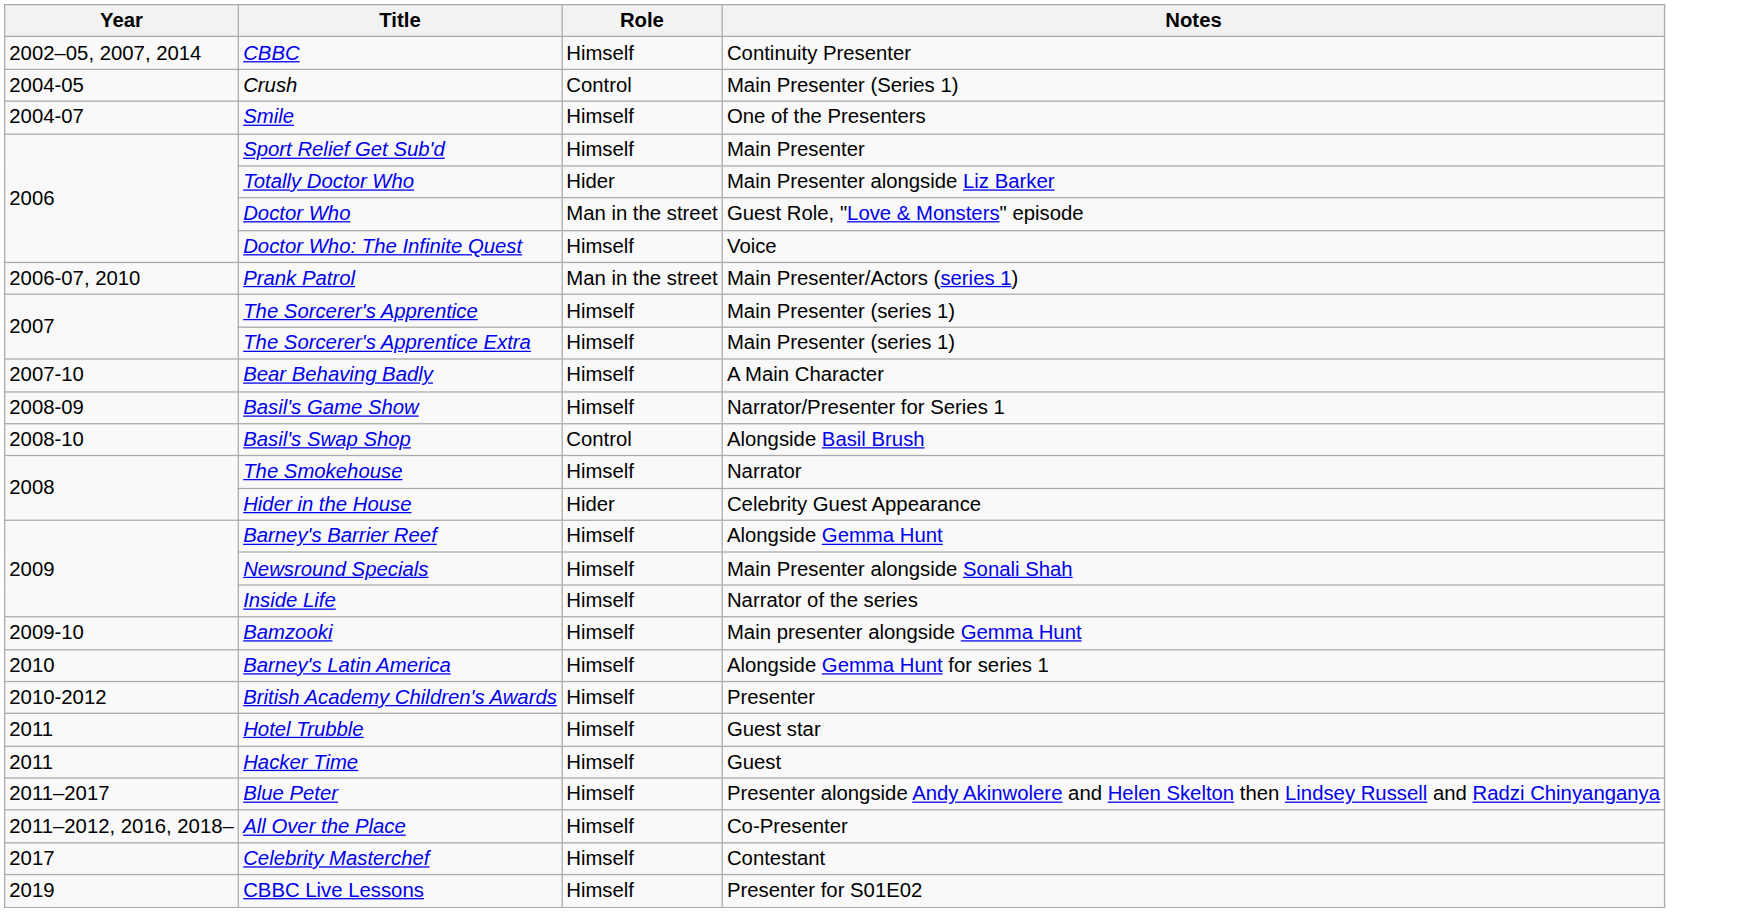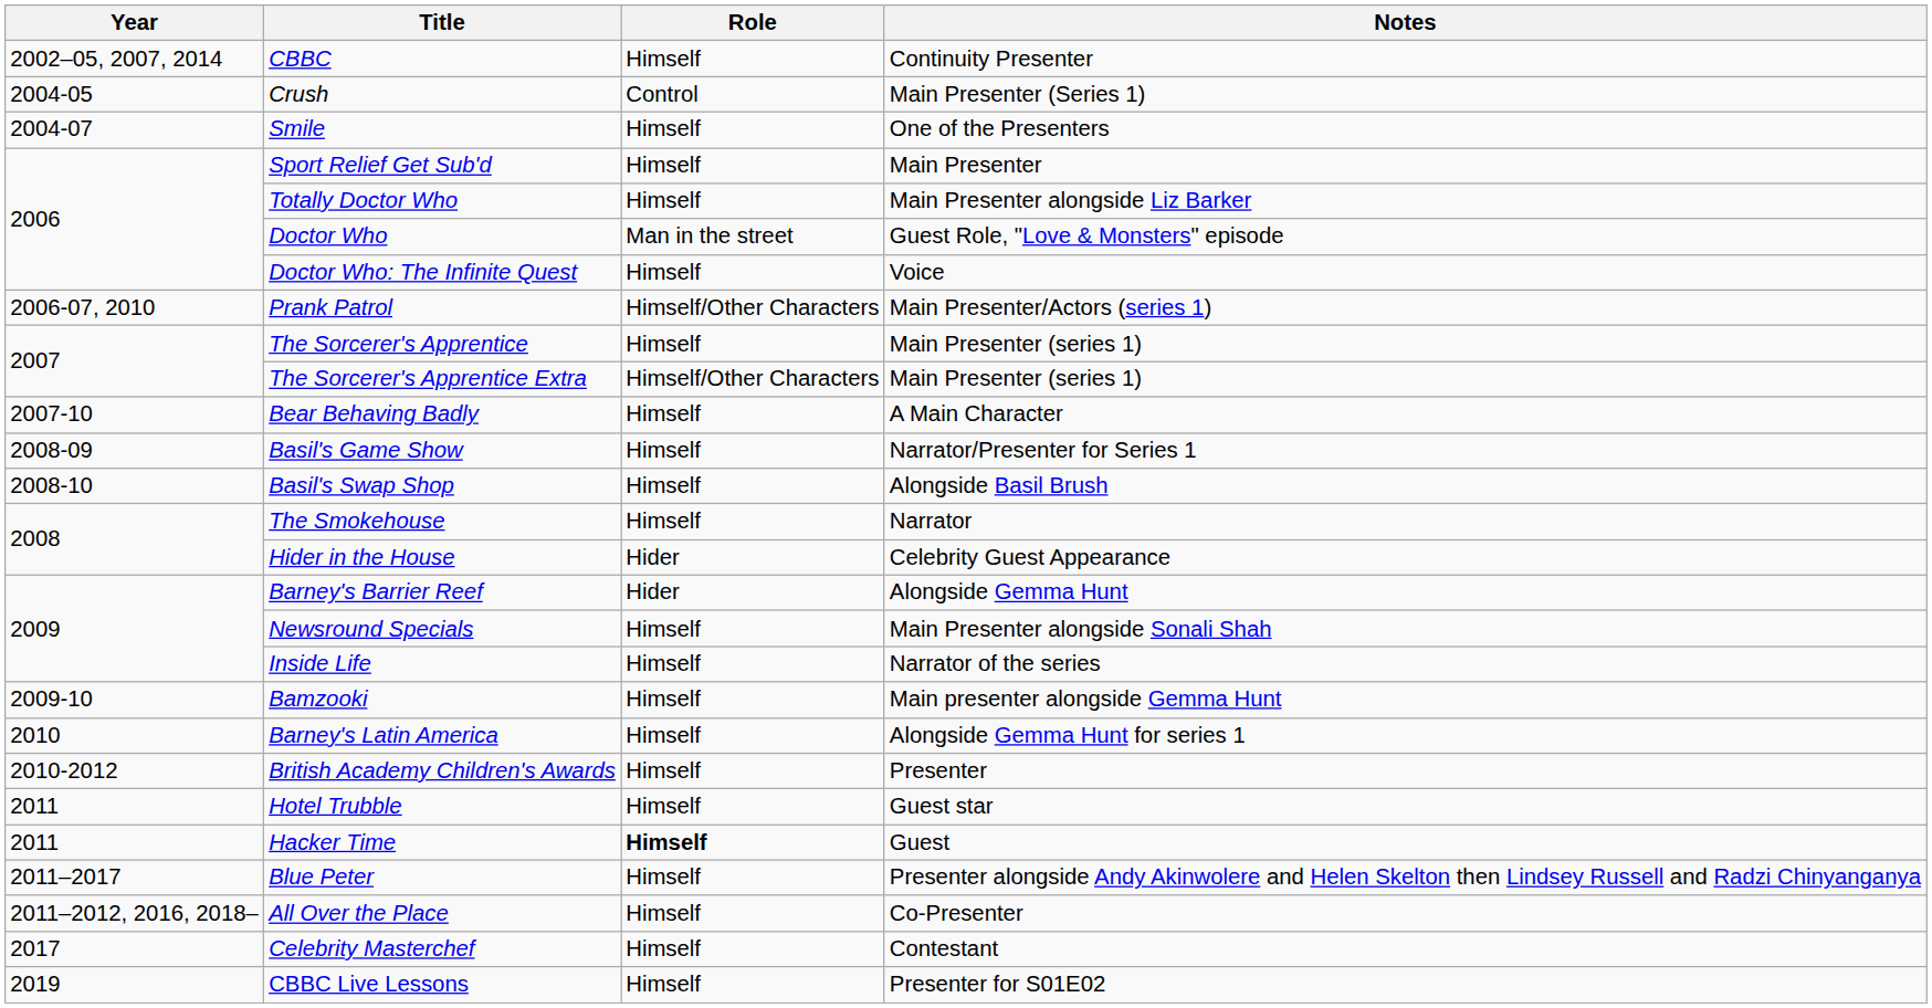 <table class="wikitable">
 <tr>
 <th>Year</th>
 <th>Title</th>
 <th>Role</th>
 <th>Notes</th>
 </tr>
 <tr>
 <td>2002–05, 2007, 2014</td>
 <td><em><a href='#'>CBBC</a></em></td>
 <td>Himself</td>
 <td>Continuity Presenter</td>
 </tr>
 <tr>
 <td>2004-05</td>
 <td><em>Crush</em></td>
 <td>Control</td>
 <td>Main Presenter (Series 1)</td>
 </tr>
 <tr>
 <td>2004-07</td>
 <td><em><a href='#'>Smile</a></em></td>
 <td>Himself</td>
 <td>One of the Presenters</td>
 </tr>
 <tr>
 <td rowspan=4>2006</td>
 <td><em><a href='#'>Sport Relief Get Sub'd</a></em></td>
 <td>Himself</td>
 <td>Main Presenter</td>
 </tr>
 <tr>
 <td><em><a href='#'>Totally Doctor Who</a></em></td>
-<td>Hider</td>
+<td>Himself</td>
 <td>Main Presenter alongside <a href='#'>Liz Barker</a></td>
 </tr>
 <tr>
 <td><em><a href='#'>Doctor Who</a></em></td>
 <td>Man in the street</td>
 <td>Guest Role, "<a href='#'>Love & Monsters</a>" episode</td>
 </tr>
 <tr>
 <td><em><a href='#'>Doctor Who: The Infinite Quest</a></em></td>
 <td>Himself</td>
 <td>Voice</td>
 </tr>
 <tr>
 <td>2006-07, 2010</td>
 <td><em><a href='#'>Prank Patrol</a></em></td>
-<td>Man in the street</td>
+<td>Himself/Other Characters</td>
 <td>Main Presenter/Actors (<a href='#'>series 1</a>)</td>
 </tr>
 <tr>
 <td rowspan=2>2007</td>
 <td><em><a href='#'>The Sorcerer's Apprentice</a></em></td>
 <td>Himself</td>
 <td>Main Presenter (series 1)</td>
 </tr>
 <tr>
 <td><em><a href='#'>The Sorcerer's Apprentice Extra</a></em></td>
-<td>Himself</td>
+<td>Himself/Other Characters</td>
 <td>Main Presenter (series 1)</td>
 </tr>
 <tr>
 <td>2007-10</td>
 <td><em><a href='#'>Bear Behaving Badly</a></em></td>
 <td>Himself</td>
 <td>A Main Character</td>
 </tr>
 <tr>
 <td>2008-09</td>
 <td><em><a href='#'>Basil's Game Show</a></em></td>
 <td>Himself</td>
 <td>Narrator/Presenter for Series 1</td>
 </tr>
 <tr>
 <td>2008-10</td>
 <td><em><a href='#'>Basil's Swap Shop</a></em></td>
-<td>Control</td>
+<td>Himself</td>
 <td>Alongside <a href='#'>Basil Brush</a></td>
 </tr>
 <tr>
 <td rowspan=2>2008</td>
 <td><em><a href='#'>The Smokehouse</a></em></td>
 <td>Himself</td>
 <td>Narrator</td>
 </tr>
 <tr>
 <td><em><a href='#'>Hider in the House</a></em></td>
 <td>Hider</td>
 <td>Celebrity Guest Appearance</td>
 </tr>
 <tr>
 <td rowspan=3>2009</td>
 <td><em><a href='#'>Barney's Barrier Reef</a></em></td>
-<td>Himself</td>
+<td>Hider</td>
 <td>Alongside <a href='#'>Gemma Hunt</a></td>
 </tr>
 <tr>
 <td><em><a href='#'>Newsround Specials</a></em></td>
 <td>Himself</td>
 <td>Main Presenter alongside <a href='#'>Sonali Shah</a></td>
 </tr>
 <tr>
 <td><em><a href='#'>Inside Life</a></em></td>
 <td>Himself</td>
 <td>Narrator of the series</td>
 </tr>
 <tr>
 <td>2009-10</td>
 <td><em><a href='#'>Bamzooki</a></em></td>
 <td>Himself</td>
 <td>Main presenter alongside <a href='#'>Gemma Hunt</a></td>
 </tr>
 <tr>
 <td>2010</td>
 <td><em><a href='#'>Barney's Latin America</a></em></td>
 <td>Himself</td>
 <td>Alongside <a href='#'>Gemma Hunt</a> for series 1</td>
 </tr>
 <tr>
 <td>2010-2012</td>
 <td><em><a href='#'>British Academy Children's Awards</a></em></td>
 <td>Himself</td>
 <td>Presenter</td>
 </tr>
 <tr>
 <td>2011</td>
 <td><em><a href='#'>Hotel Trubble</a></em></td>
 <td>Himself</td>
 <td>Guest star</td>
 </tr>
 <tr>
 <td>2011</td>
 <td><em><a href='#'>Hacker Time</a></em></td>
-<td>Himself</td>
+<td><strong>Himself</strong></td>
 <td>Guest</td>
 </tr>
 <tr>
 <td>2011–2017</td>
 <td><em><a href='#'>Blue Peter</a></em></td>
 <td>Himself</td>
 <td>Presenter alongside <a href='#'>Andy Akinwolere</a> and <a href='#'>Helen Skelton</a> then <a href='#'>Lindsey Russell</a> and <a href='#'>Radzi Chinyanganya</a></td>
 </tr>
 <tr>
 <td>2011–2012, 2016, 2018–</td>
 <td><em><a href='#'>All Over the Place</a></em></td>
 <td>Himself</td>
 <td>Co-Presenter</td>
 </tr>
 <tr>
 <td>2017</td>
 <td><a href='#'><em>Celebrity Masterchef</em></a></td>
 <td>Himself</td>
 <td>Contestant</td>
 </tr>
 <tr>
 <td>2019</td>
 <td><a href='#'>CBBC Live Lessons</a></td>
 <td>Himself</td>
 <td>Presenter for S01E02</td>
 </tr>
 </table>
